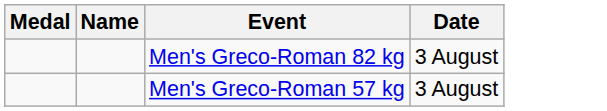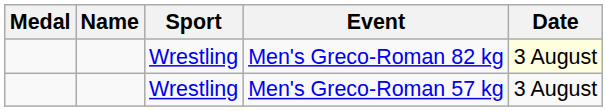 <table class="wikitable sortable" style="font-size:90%">
 <tr>
 <th>Medal</th>
 <th>Name</th>
+<th>Sport</th>
 <th>Event</th>
 <th>Date</th>
 </tr>
 <tr>
 <td></td>
 <td></td>
+<td><a href='#'>Wrestling</a></td>
 <td><a href='#'>Men's Greco-Roman 82 kg</a></td>
-<td>3 August</td>
+<td style="background: lightyellow;">3 August</td>
 </tr>
 <tr>
 <td></td>
 <td></td>
+<td><a href='#'>Wrestling</a></td>
 <td><a href='#'>Men's Greco-Roman 57 kg</a></td>
 <td>3 August</td>
 </tr>
 </table>
